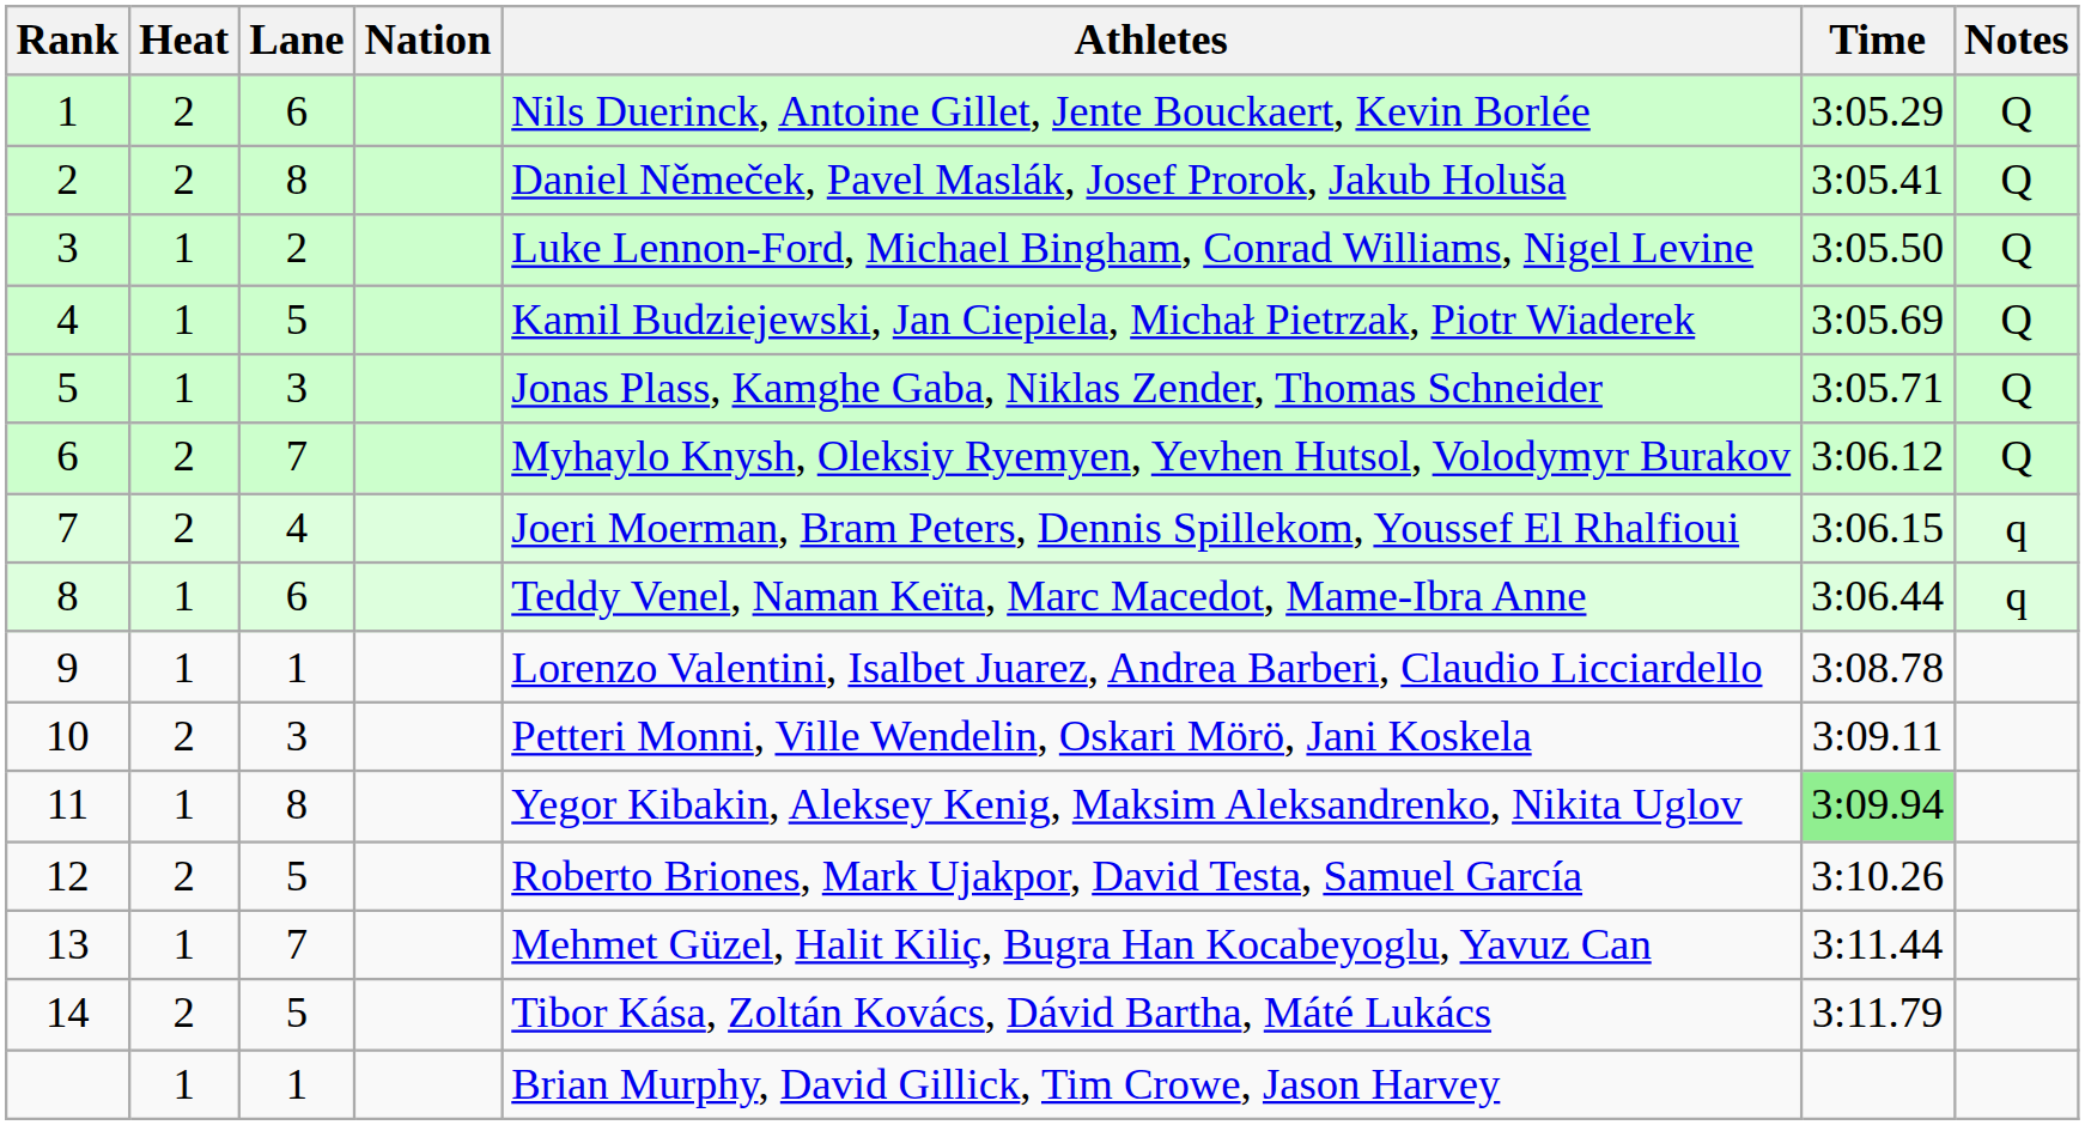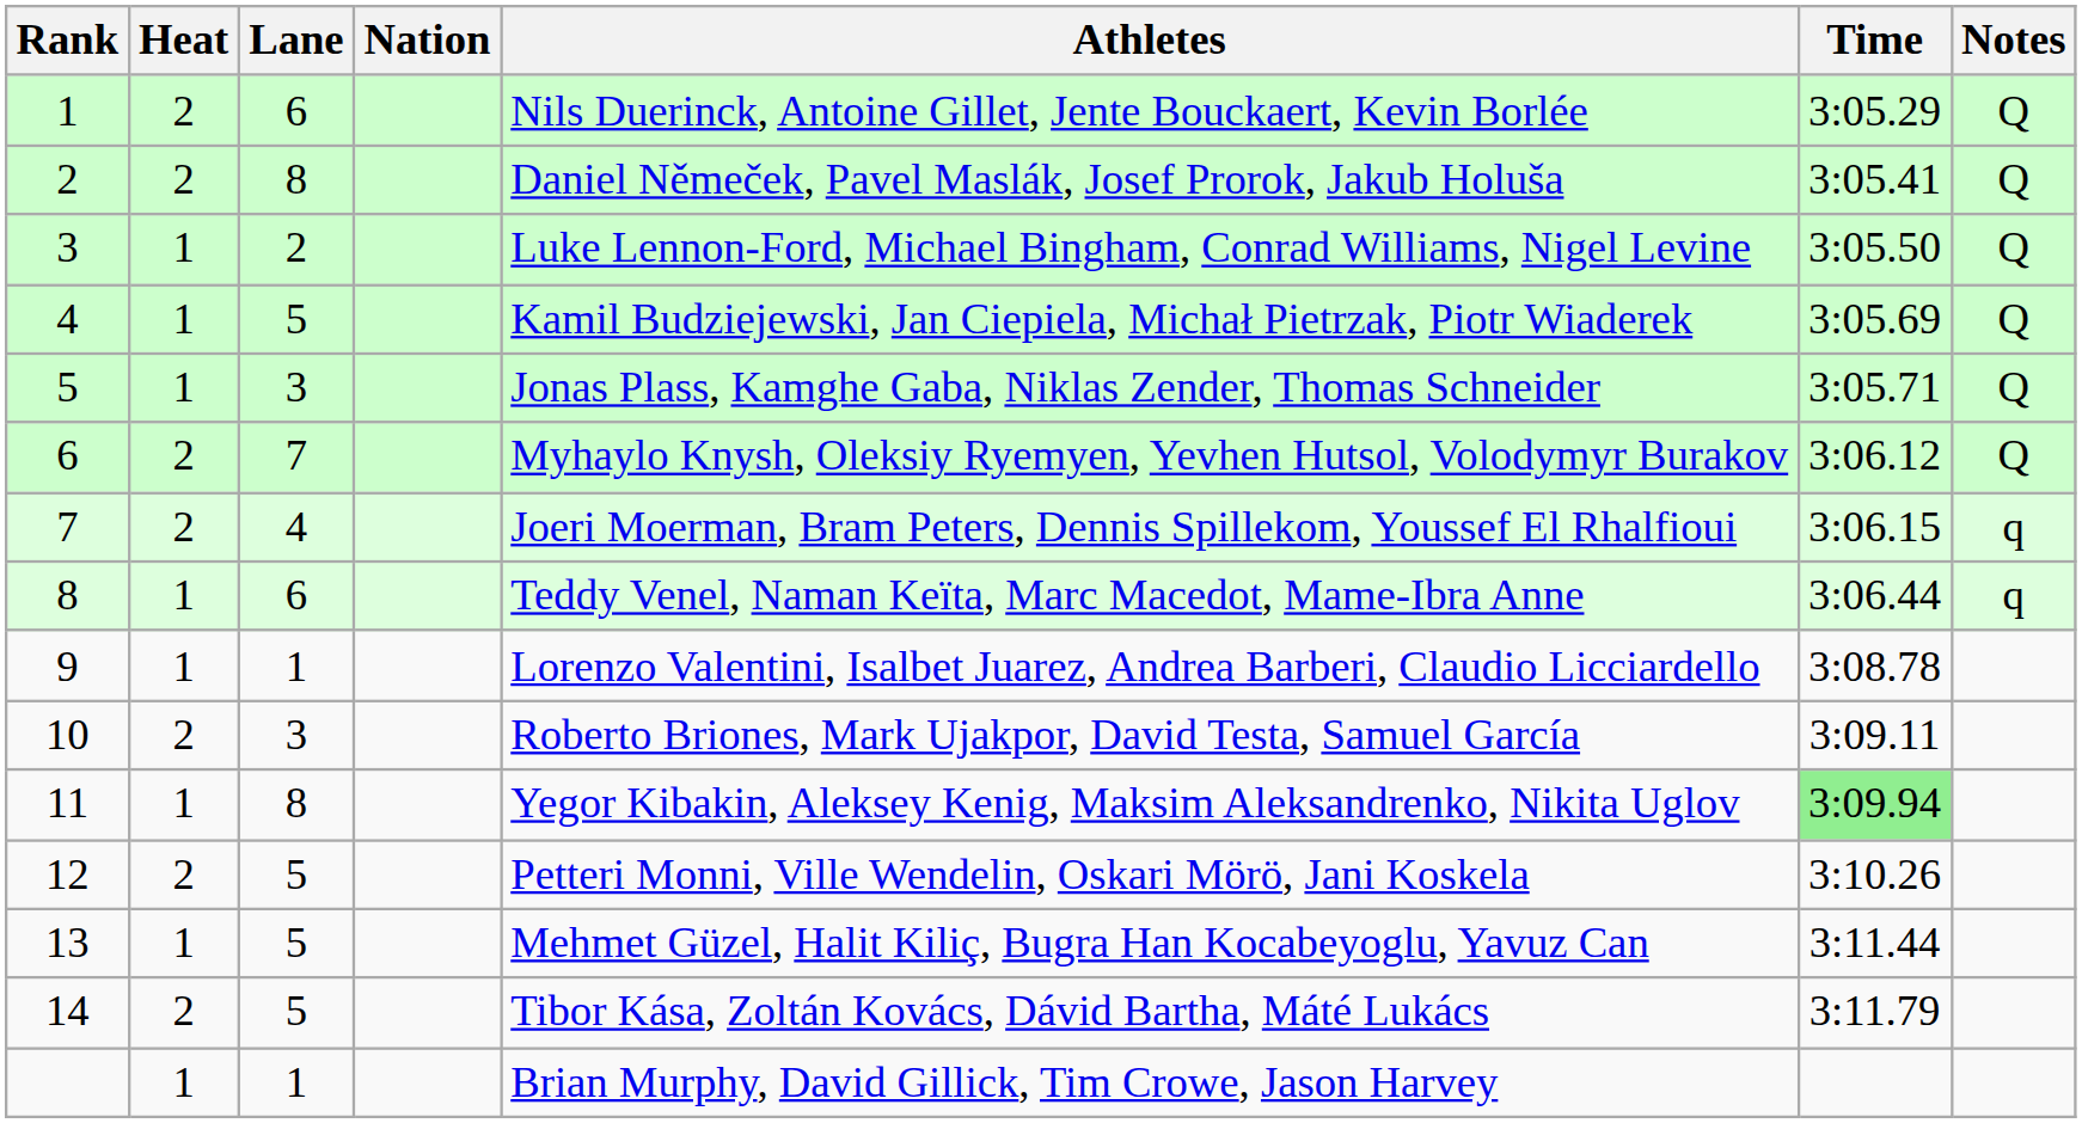 <table class="wikitable sortable" style="text-align:center">
 <tr>
 <th>Rank</th>
 <th>Heat</th>
 <th>Lane</th>
 <th>Nation</th>
 <th>Athletes</th>
 <th>Time</th>
 <th>Notes</th>
 </tr>
 <tr bgcolor=ccffcc>
 <td>1</td>
 <td>2</td>
 <td>6</td>
 <td align=left></td>
 <td align=left><a href='#'>Nils Duerinck</a>, <a href='#'>Antoine Gillet</a>, <a href='#'>Jente Bouckaert</a>, <a href='#'>Kevin Borlée</a></td>
 <td>3:05.29</td>
 <td>Q</td>
 </tr>
 <tr bgcolor=ccffcc>
 <td>2</td>
 <td>2</td>
 <td>8</td>
 <td align=left></td>
 <td align=left><a href='#'>Daniel Němeček</a>, <a href='#'>Pavel Maslák</a>, <a href='#'>Josef Prorok</a>, <a href='#'>Jakub Holuša</a></td>
 <td>3:05.41</td>
 <td>Q</td>
 </tr>
 <tr bgcolor=ccffcc>
 <td>3</td>
 <td>1</td>
 <td>2</td>
 <td align=left></td>
 <td align=left><a href='#'>Luke Lennon-Ford</a>, <a href='#'>Michael Bingham</a>, <a href='#'>Conrad Williams</a>, <a href='#'>Nigel Levine</a></td>
 <td>3:05.50</td>
 <td>Q</td>
 </tr>
 <tr bgcolor=ccffcc>
 <td>4</td>
 <td>1</td>
 <td>5</td>
 <td align=left></td>
 <td align=left><a href='#'>Kamil Budziejewski</a>, <a href='#'>Jan Ciepiela</a>, <a href='#'>Michał Pietrzak</a>, <a href='#'>Piotr Wiaderek</a></td>
 <td>3:05.69</td>
 <td>Q</td>
 </tr>
 <tr bgcolor=ccffcc>
 <td>5</td>
 <td>1</td>
 <td>3</td>
 <td align=left></td>
 <td align=left><a href='#'>Jonas Plass</a>, <a href='#'>Kamghe Gaba</a>, <a href='#'>Niklas Zender</a>, <a href='#'>Thomas Schneider</a></td>
 <td>3:05.71</td>
 <td>Q</td>
 </tr>
 <tr bgcolor=ccffcc>
 <td>6</td>
 <td>2</td>
 <td>7</td>
 <td align=left></td>
 <td align=left><a href='#'>Myhaylo Knysh</a>, <a href='#'>Oleksiy Ryemyen</a>, <a href='#'>Yevhen Hutsol</a>, <a href='#'>Volodymyr Burakov</a></td>
 <td>3:06.12</td>
 <td>Q</td>
 </tr>
 <tr bgcolor=ddffdd>
 <td>7</td>
 <td>2</td>
 <td>4</td>
 <td align=left></td>
 <td align=left><a href='#'>Joeri Moerman</a>, <a href='#'>Bram Peters</a>, <a href='#'>Dennis Spillekom</a>, <a href='#'>Youssef El Rhalfioui</a></td>
 <td>3:06.15</td>
 <td>q</td>
 </tr>
 <tr bgcolor=ddffdd>
 <td>8</td>
 <td>1</td>
 <td>6</td>
 <td align=left></td>
 <td align=left><a href='#'>Teddy Venel</a>, <a href='#'>Naman Keïta</a>, <a href='#'>Marc Macedot</a>, <a href='#'>Mame-Ibra Anne</a></td>
 <td>3:06.44</td>
 <td>q</td>
 </tr>
 <tr>
 <td>9</td>
 <td>1</td>
 <td>1</td>
 <td align=left></td>
 <td align=left><a href='#'>Lorenzo Valentini</a>, <a href='#'>Isalbet Juarez</a>, <a href='#'>Andrea Barberi</a>, <a href='#'>Claudio Licciardello</a></td>
 <td>3:08.78</td>
 <td></td>
 </tr>
 <tr>
 <td>10</td>
 <td>2</td>
 <td>3</td>
 <td align=left></td>
-<td align=left><a href='#'>Petteri Monni</a>, <a href='#'>Ville Wendelin</a>, <a href='#'>Oskari Mörö</a>, <a href='#'>Jani Koskela</a></td>
+<td align=left><a href='#'>Roberto Briones</a>, <a href='#'>Mark Ujakpor</a>, <a href='#'>David Testa</a>, <a href='#'>Samuel García</a></td>
 <td>3:09.11</td>
 <td></td>
 </tr>
 <tr>
 <td>11</td>
 <td>1</td>
 <td>8</td>
 <td align=left></td>
 <td align=left><a href='#'>Yegor Kibakin</a>, <a href='#'>Aleksey Kenig</a>, <a href='#'>Maksim Aleksandrenko</a>, <a href='#'>Nikita Uglov</a></td>
 <td style="background: lightgreen;">3:09.94</td>
 <td></td>
 </tr>
 <tr>
 <td>12</td>
 <td>2</td>
 <td>5</td>
 <td align=left></td>
-<td align=left><a href='#'>Roberto Briones</a>, <a href='#'>Mark Ujakpor</a>, <a href='#'>David Testa</a>, <a href='#'>Samuel García</a></td>
+<td align=left><a href='#'>Petteri Monni</a>, <a href='#'>Ville Wendelin</a>, <a href='#'>Oskari Mörö</a>, <a href='#'>Jani Koskela</a></td>
 <td>3:10.26</td>
 <td></td>
 </tr>
 <tr>
 <td>13</td>
 <td>1</td>
-<td>7</td>
+<td>5</td>
 <td align=left></td>
 <td align=left><a href='#'>Mehmet Güzel</a>, <a href='#'>Halit Kiliç</a>, <a href='#'>Bugra Han Kocabeyoglu</a>, <a href='#'>Yavuz Can</a></td>
 <td>3:11.44</td>
 <td></td>
 </tr>
 <tr>
 <td>14</td>
 <td>2</td>
 <td>5</td>
 <td align=left></td>
 <td align=left><a href='#'>Tibor Kása</a>, <a href='#'>Zoltán Kovács</a>, <a href='#'>Dávid Bartha</a>, <a href='#'>Máté Lukács</a></td>
 <td>3:11.79</td>
 <td></td>
 </tr>
 <tr>
 <td></td>
 <td>1</td>
 <td>1</td>
 <td align=left></td>
 <td align=left><a href='#'>Brian Murphy</a>, <a href='#'>David Gillick</a>, <a href='#'>Tim Crowe</a>, <a href='#'>Jason Harvey</a></td>
 <td></td>
 <td></td>
 </tr>
 </table>
